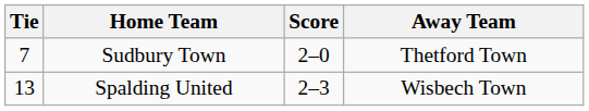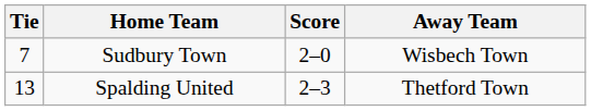 <table class="wikitable" style="text-align:center;">
 <tr>
 <th width=20>Tie</th>
 <th width=175>Home Team</th>
 <th width=20>Score</th>
 <th width=175>Away Team</th>
 </tr>
 <tr>
 <td>7</td>
 <td>Sudbury Town</td>
 <td>2–0</td>
-<td>Thetford Town</td>
+<td>Wisbech Town</td>
 </tr>
 <tr>
 <td>13</td>
 <td>Spalding United</td>
 <td>2–3</td>
-<td>Wisbech Town</td>
+<td>Thetford Town</td>
 </tr>
 </table>
